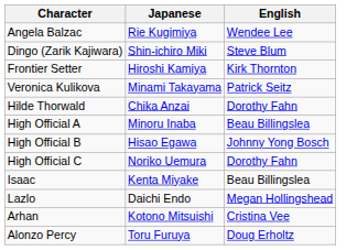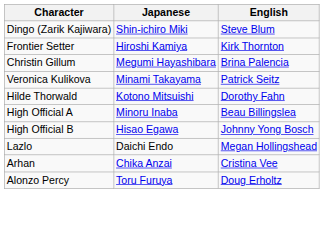 <table class="wikitable">
 <tr>
 <th>Character</th>
 <th>Japanese</th>
 <th>English</th>
-</tr>
-<tr>
-<td>Angela Balzac</td>
-<td><a href='#'>Rie Kugimiya</a></td>
-<td><a href='#'>Wendee Lee</a></td>
 </tr>
 <tr>
 <td>Dingo (Zarik Kajiwara)</td>
 <td><a href='#'>Shin-ichiro Miki</a></td>
 <td><a href='#'>Steve Blum</a></td>
 </tr>
 <tr>
 <td>Frontier Setter</td>
 <td><a href='#'>Hiroshi Kamiya</a></td>
 <td><a href='#'>Kirk Thornton</a></td>
 </tr>
 <tr>
+<td>Christin Gillum</td>
+<td><a href='#'>Megumi Hayashibara</a></td>
+<td><a href='#'>Brina Palencia</a></td>
+</tr>
+<tr>
 <td>Veronica Kulikova</td>
 <td><a href='#'>Minami Takayama</a></td>
 <td><a href='#'>Patrick Seitz</a></td>
 </tr>
 <tr>
 <td>Hilde Thorwald</td>
-<td><a href='#'>Chika Anzai</a></td>
+<td><a href='#'>Kotono Mitsuishi</a></td>
 <td><a href='#'>Dorothy Fahn</a></td>
 </tr>
 <tr>
 <td>High Official A</td>
 <td><a href='#'>Minoru Inaba</a></td>
 <td><a href='#'>Beau Billingslea</a></td>
 </tr>
 <tr>
 <td>High Official B</td>
 <td><a href='#'>Hisao Egawa</a></td>
 <td><a href='#'>Johnny Yong Bosch</a></td>
 </tr>
 <tr>
-<td>High Official C</td>
-<td><a href='#'>Noriko Uemura</a></td>
-<td><a href='#'>Dorothy Fahn</a></td>
-</tr>
-<tr>
-<td>Isaac</td>
-<td><a href='#'>Kenta Miyake</a></td>
-<td>Beau Billingslea</td>
-</tr>
-<tr>
 <td>Lazlo</td>
 <td>Daichi Endo</td>
 <td><a href='#'>Megan Hollingshead</a></td>
 </tr>
 <tr>
 <td>Arhan</td>
-<td><a href='#'>Kotono Mitsuishi</a></td>
+<td><a href='#'>Chika Anzai</a></td>
 <td><a href='#'>Cristina Vee</a></td>
 </tr>
 <tr>
 <td>Alonzo Percy</td>
 <td><a href='#'>Toru Furuya</a></td>
 <td><a href='#'>Doug Erholtz</a></td>
 </tr>
 </table>
